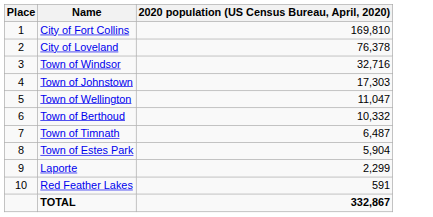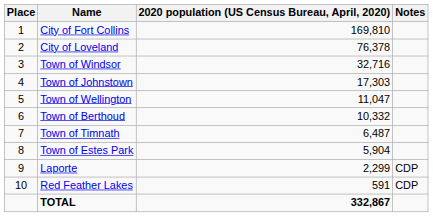 <table class="wikitable sortable">
 <tr>
 <th>Place</th>
 <th>Name</th>
 <th>2020 population (US Census Bureau, April, 2020)</th>
+<th>Notes</th>
 </tr>
 <tr>
 <td align=center>1</td>
 <td><a href='#'>City of Fort Collins</a></td>
 <td align=right>169,810</td>
+<td></td>
 </tr>
 <tr>
 <td align=center>2</td>
 <td><a href='#'>City of Loveland</a></td>
 <td align=right>76,378</td>
+<td></td>
 </tr>
 <tr>
 <td align=center>3</td>
 <td><a href='#'>Town of Windsor</a></td>
 <td align=right>32,716</td>
+<td></td>
 </tr>
 <tr>
 <td align=center>4</td>
 <td><a href='#'>Town of Johnstown</a></td>
 <td align=right>17,303</td>
+<td></td>
 </tr>
 <tr>
 <td align=center>5</td>
 <td><a href='#'>Town of Wellington</a></td>
 <td align=right>11,047</td>
+<td></td>
 </tr>
 <tr>
 <td align=center>6</td>
 <td><a href='#'>Town of Berthoud</a></td>
 <td align=right>10,332</td>
+<td></td>
 </tr>
 <tr>
 <td align=center>7</td>
 <td><a href='#'>Town of Timnath</a></td>
 <td align=right>6,487</td>
+<td></td>
 </tr>
 <tr>
 <td align=center>8</td>
 <td><a href='#'>Town of Estes Park</a></td>
 <td align=right>5,904</td>
+<td></td>
 </tr>
 <tr>
 <td align=center>9</td>
 <td><a href='#'>Laporte</a></td>
 <td align=right>2,299</td>
+<td>CDP</td>
 </tr>
 <tr>
 <td align=center>10</td>
 <td><a href='#'>Red Feather Lakes</a></td>
 <td align=right>591</td>
+<td>CDP</td>
 </tr>
 <tr>
 <td></td>
 <td><strong>TOTAL</strong></td>
 <td align=right><strong>332,867</strong></td>
+<td></td>
 </tr>
 </table>
